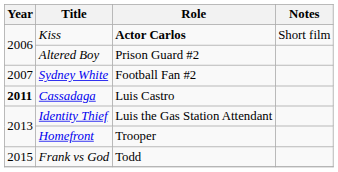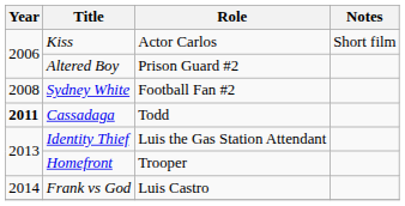 <table class="wikitable sortable">
 <tr>
 <th>Year</th>
 <th>Title</th>
 <th>Role</th>
 <th>Notes</th>
 </tr>
 <tr>
 <td rowspan=2>2006</td>
 <td><em>Kiss</em></td>
-<td><strong>Actor Carlos</strong></td>
+<td>Actor Carlos</td>
 <td>Short film</td>
 </tr>
 <tr>
 <td><em>Altered Boy</em></td>
 <td>Prison Guard #2</td>
 <td></td>
 </tr>
 <tr>
-<td rowspan=1>2007</td>
+<td rowspan=1>2008</td>
 <td><em><a href='#'>Sydney White</a></em></td>
 <td>Football Fan #2</td>
 <td></td>
 </tr>
 <tr>
 <td rowspan=1><strong>2011</strong></td>
 <td><em><a href='#'>Cassadaga</a></em></td>
-<td>Luis Castro</td>
+<td>Todd</td>
 <td></td>
 </tr>
 <tr>
 <td rowspan=2>2013</td>
 <td><em><a href='#'>Identity Thief</a></em></td>
 <td>Luis the Gas Station Attendant</td>
 <td></td>
 </tr>
 <tr>
 <td><em><a href='#'>Homefront</a></em></td>
 <td>Trooper</td>
 <td></td>
 </tr>
 <tr>
-<td rowspan=1>2015</td>
+<td rowspan=1>2014</td>
 <td><em>Frank vs God</em></td>
-<td>Todd</td>
+<td>Luis Castro</td>
 <td></td>
 </tr>
 <tr>
 </tr>
 </table>
